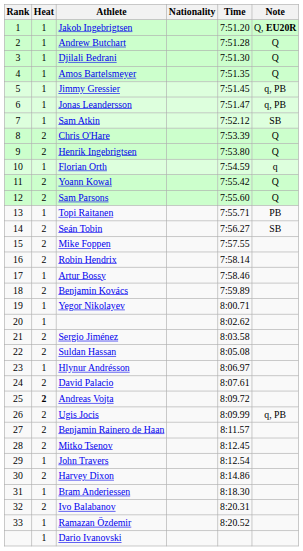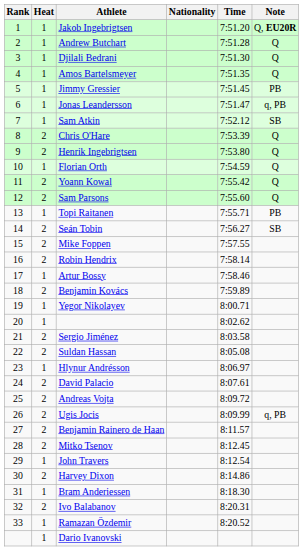 <table class="wikitable sortable" style="text-align:center">
 <tr>
 <th>Rank</th>
 <th>Heat</th>
 <th>Athlete</th>
 <th>Nationality</th>
 <th>Time</th>
 <th>Note</th>
 </tr>
 <tr bgcolor=ccffcc>
 <td>1</td>
 <td>1</td>
 <td align=left><a href='#'>Jakob Ingebrigtsen</a></td>
 <td align=left></td>
 <td>7:51.20</td>
 <td>Q, <strong>EU20R</strong></td>
 </tr>
 <tr bgcolor=ccffcc>
 <td>2</td>
 <td>1</td>
 <td align=left><a href='#'>Andrew Butchart</a></td>
 <td align=left></td>
 <td>7:51.28</td>
 <td>Q</td>
 </tr>
 <tr bgcolor=ccffcc>
 <td>3</td>
 <td>1</td>
 <td align=left><a href='#'>Djilali Bedrani</a></td>
 <td align=left></td>
 <td>7:51.30</td>
 <td>Q</td>
 </tr>
 <tr bgcolor=ccffcc>
 <td>4</td>
 <td>1</td>
 <td align=left><a href='#'>Amos Bartelsmeyer</a></td>
 <td align=left></td>
 <td>7:51.35</td>
 <td>Q</td>
 </tr>
 <tr bgcolor=ddffdd>
 <td>5</td>
 <td>1</td>
 <td align=left><a href='#'>Jimmy Gressier</a></td>
 <td align=left></td>
 <td>7:51.45</td>
-<td>q, PB</td>
+<td>PB</td>
 </tr>
 <tr bgcolor=ddffdd>
 <td>6</td>
 <td>1</td>
 <td align=left><a href='#'>Jonas Leandersson</a></td>
 <td align=left></td>
 <td>7:51.47</td>
 <td>q, PB</td>
 </tr>
 <tr bgcolor=ddffdd>
 <td>7</td>
 <td>1</td>
 <td align=left><a href='#'>Sam Atkin</a></td>
 <td align=left></td>
 <td>7:52.12</td>
 <td>SB</td>
 </tr>
 <tr bgcolor=ccffcc>
 <td>8</td>
 <td>2</td>
 <td align=left><a href='#'>Chris O'Hare</a></td>
 <td align=left></td>
 <td>7:53.39</td>
 <td>Q</td>
 </tr>
 <tr bgcolor=ccffcc>
 <td>9</td>
 <td>2</td>
 <td align=left><a href='#'>Henrik Ingebrigtsen</a></td>
 <td align=left></td>
 <td>7:53.80</td>
 <td>Q</td>
 </tr>
 <tr bgcolor=ddffdd>
 <td>10</td>
 <td>1</td>
 <td align=left><a href='#'>Florian Orth</a></td>
 <td align=left></td>
 <td>7:54.59</td>
-<td>q</td>
+<td>Q</td>
 </tr>
 <tr bgcolor=ccffcc>
 <td>11</td>
 <td>2</td>
 <td align=left><a href='#'>Yoann Kowal</a></td>
 <td align=left></td>
 <td>7:55.42</td>
 <td>Q</td>
 </tr>
 <tr bgcolor=ccffcc>
 <td>12</td>
 <td>2</td>
 <td align=left><a href='#'>Sam Parsons</a></td>
 <td align=left></td>
 <td>7:55.60</td>
 <td>Q</td>
 </tr>
 <tr>
 <td>13</td>
 <td>1</td>
 <td align=left><a href='#'>Topi Raitanen</a></td>
 <td align=left></td>
 <td>7:55.71</td>
 <td>PB</td>
 </tr>
 <tr>
 <td>14</td>
 <td>2</td>
 <td align=left><a href='#'>Seán Tobin</a></td>
 <td align=left></td>
 <td>7:56.27</td>
 <td>SB</td>
 </tr>
 <tr>
 <td>15</td>
 <td>2</td>
 <td align=left><a href='#'>Mike Foppen</a></td>
 <td align=left></td>
 <td>7:57.55</td>
 <td></td>
 </tr>
 <tr>
 <td>16</td>
 <td>2</td>
 <td align=left><a href='#'>Robin Hendrix</a></td>
 <td align=left></td>
 <td>7:58.14</td>
 <td></td>
 </tr>
 <tr>
 <td>17</td>
 <td>1</td>
 <td align=left><a href='#'>Artur Bossy</a></td>
 <td align=left></td>
 <td>7:58.46</td>
 <td></td>
 </tr>
 <tr>
 <td>18</td>
 <td>2</td>
 <td align=left><a href='#'>Benjamin Kovács</a></td>
 <td align=left></td>
 <td>7:59.89</td>
 <td></td>
 </tr>
 <tr>
 <td>19</td>
 <td>1</td>
 <td align=left><a href='#'>Yegor Nikolayev</a></td>
 <td align=left></td>
 <td>8:00.71</td>
 <td></td>
 </tr>
 <tr>
 <td>20</td>
 <td>1</td>
 <td align=left></td>
 <td align=left></td>
 <td>8:02.62</td>
 <td></td>
 </tr>
 <tr>
 <td>21</td>
 <td>2</td>
 <td align=left><a href='#'>Sergio Jiménez</a></td>
 <td align=left></td>
 <td>8:03.58</td>
 <td></td>
 </tr>
 <tr>
 <td>22</td>
 <td>2</td>
 <td align=left><a href='#'>Suldan Hassan</a></td>
 <td align=left></td>
 <td>8:05.08</td>
 <td></td>
 </tr>
 <tr>
 <td>23</td>
 <td>1</td>
 <td align=left><a href='#'>Hlynur Andrésson</a></td>
 <td align=left></td>
 <td>8:06.97</td>
 <td></td>
 </tr>
 <tr>
 <td>24</td>
 <td>2</td>
 <td align=left><a href='#'>David Palacio</a></td>
 <td align=left></td>
 <td>8:07.61</td>
 <td></td>
 </tr>
 <tr>
 <td>25</td>
-<td><strong>2</strong></td>
+<td>2</td>
 <td align=left><a href='#'>Andreas Vojta</a></td>
 <td align=left></td>
 <td>8:09.72</td>
 <td></td>
 </tr>
 <tr>
 <td>26</td>
 <td>2</td>
 <td align=left><a href='#'>Ugis Jocis</a></td>
 <td align=left></td>
 <td>8:09.99</td>
 <td>q, PB</td>
 </tr>
 <tr>
 <td>27</td>
 <td>2</td>
 <td align=left><a href='#'>Benjamin Rainero de Haan</a></td>
 <td align=left></td>
 <td>8:11.57</td>
 <td></td>
 </tr>
 <tr>
 <td>28</td>
 <td>2</td>
 <td align=left><a href='#'>Mitko Tsenov</a></td>
 <td align=left></td>
 <td>8:12.45</td>
 <td></td>
 </tr>
 <tr>
 <td>29</td>
 <td>1</td>
 <td align=left><a href='#'>John Travers</a></td>
 <td align=left></td>
 <td>8:12.54</td>
 <td></td>
 </tr>
 <tr>
 <td>30</td>
 <td>2</td>
 <td align=left><a href='#'>Harvey Dixon</a></td>
 <td align=left></td>
 <td>8:14.86</td>
 <td></td>
 </tr>
 <tr>
 <td>31</td>
 <td>1</td>
 <td align=left><a href='#'>Bram Anderiessen</a></td>
 <td align=left></td>
 <td>8:18.30</td>
 <td></td>
 </tr>
 <tr>
 <td>32</td>
 <td>2</td>
 <td align=left><a href='#'>Ivo Balabanov</a></td>
 <td align=left></td>
 <td>8:20.31</td>
 <td></td>
 </tr>
 <tr>
 <td>33</td>
 <td>1</td>
 <td align=left><a href='#'>Ramazan Özdemir</a></td>
 <td align=left></td>
 <td>8:20.52</td>
 <td></td>
 </tr>
 <tr>
 <td></td>
 <td>1</td>
 <td align=left><a href='#'>Dario Ivanovski</a></td>
 <td align=left></td>
 <td></td>
 <td></td>
 </tr>
 </table>
